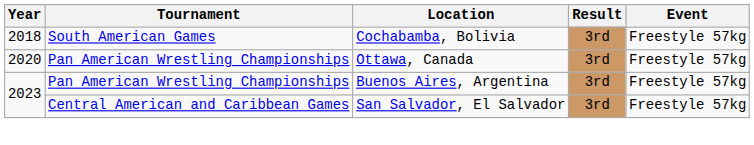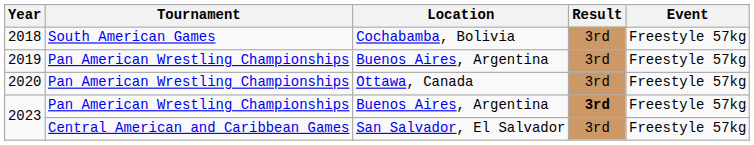 <table class="wikitable" style="font-size:95%;">
 <tr>
 <th>Year</th>
 <th>Tournament</th>
 <th>Location</th>
 <th>Result</th>
 <th>Event</th>
 </tr>
 <tr>
 <td>2018</td>
 <td><a href='#'>South American Games</a></td>
 <td><a href='#'>Cochabamba</a>, Bolivia</td>
 <td align="center" bgcolor="cc9966">3rd</td>
 <td>Freestyle 57kg</td>
 </tr>
 <tr>
+<td>2019</td>
+<td><a href='#'>Pan American Wrestling Championships</a></td>
+<td><a href='#'>Buenos Aires</a>, Argentina</td>
+<td align="center" bgcolor="cc9966">3rd</td>
+<td>Freestyle 57kg</td>
+</tr>
+<tr>
 <td>2020</td>
 <td><a href='#'>Pan American Wrestling Championships</a></td>
 <td><a href='#'>Ottawa</a>, Canada</td>
 <td align="center" bgcolor="cc9966">3rd</td>
 <td>Freestyle 57kg</td>
 </tr>
 <tr>
 <td rowspan=2>2023</td>
 <td><a href='#'>Pan American Wrestling Championships</a></td>
 <td><a href='#'>Buenos Aires</a>, Argentina</td>
-<td align="center" bgcolor="cc9966">3rd</td>
+<td align="center" bgcolor="cc9966"><strong>3rd</strong></td>
 <td>Freestyle 57kg</td>
 </tr>
 <tr>
 <td><a href='#'>Central American and Caribbean Games</a></td>
 <td><a href='#'>San Salvador</a>, El Salvador</td>
 <td align="center" bgcolor="cc9966">3rd</td>
 <td>Freestyle 57kg</td>
 </tr>
 </table>
